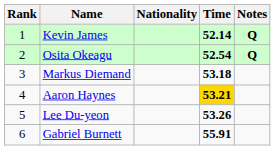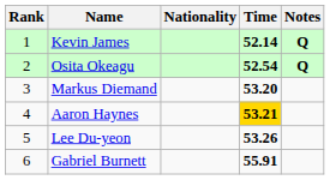 <table class="wikitable sortable" style="text-align:center">
 <tr>
 <th>Rank</th>
 <th>Name</th>
 <th>Nationality</th>
 <th>Time</th>
 <th>Notes</th>
 </tr>
 <tr bgcolor=ccffcc>
 <td>1</td>
 <td align=left><a href='#'>Kevin James</a></td>
 <td align=left></td>
 <td><strong>52.14</strong></td>
 <td><strong>Q</strong></td>
 </tr>
 <tr bgcolor=ccffcc>
 <td>2</td>
 <td align=left><a href='#'>Osita Okeagu</a></td>
 <td align=left></td>
 <td><strong>52.54</strong></td>
 <td><strong>Q</strong></td>
 </tr>
 <tr>
 <td>3</td>
 <td align=left><a href='#'>Markus Diemand</a></td>
 <td align=left></td>
-<td><strong>53.18</strong></td>
+<td><strong>53.20</strong></td>
 <td></td>
 </tr>
 <tr>
 <td>4</td>
 <td align=left><a href='#'>Aaron Haynes</a></td>
 <td align=left></td>
 <td style="background: gold;"><strong>53.21</strong></td>
 <td></td>
 </tr>
 <tr>
 <td>5</td>
 <td align=left><a href='#'>Lee Du-yeon</a></td>
 <td align=left></td>
 <td><strong>53.26</strong></td>
 <td></td>
 </tr>
 <tr>
 <td>6</td>
 <td align=left><a href='#'>Gabriel Burnett</a></td>
 <td align=left></td>
 <td><strong>55.91</strong></td>
 <td></td>
 </tr>
 </table>
